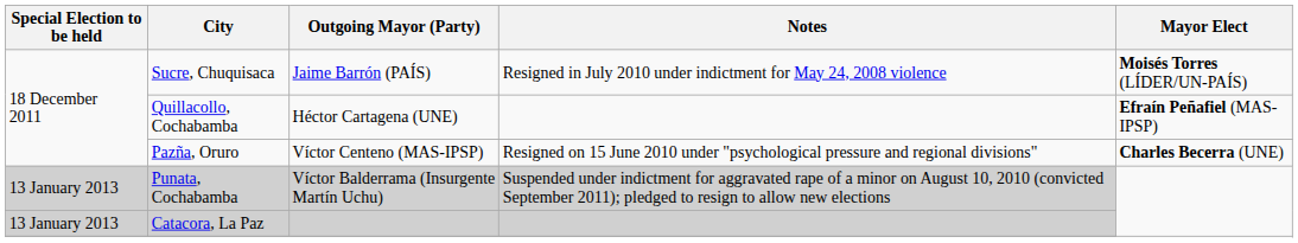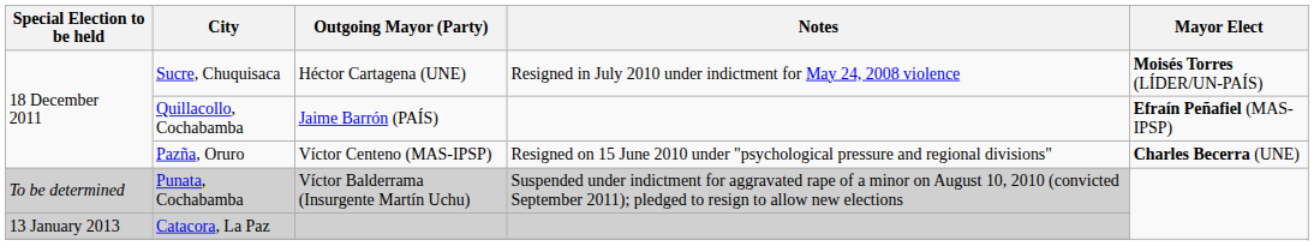 <table class = "wikitable">
 <tr>
 <th>Special Election to be held</th>
 <th>City</th>
 <th>Outgoing Mayor (Party)</th>
 <th>Notes</th>
 <th>Mayor Elect</th>
 </tr>
 <tr>
 <td rowspan="3">18 December<br>2011</td>
 <td><a href='#'>Sucre</a>, Chuquisaca</td>
-<td><a href='#'>Jaime Barrón</a> (PAÍS)</td>
+<td>Héctor Cartagena (UNE)</td>
 <td>Resigned in July 2010 under indictment for <a href='#'>May 24, 2008 violence</a></td>
 <td><strong>Moisés Torres</strong> (LÍDER/UN-PAÍS)</td>
 </tr>
 <tr>
 <td><a href='#'>Quillacollo</a>, Cochabamba</td>
-<td>Héctor Cartagena (UNE)</td>
+<td><a href='#'>Jaime Barrón</a> (PAÍS)</td>
 <td></td>
 <td><strong>Efraín Peñafiel</strong> (MAS-IPSP)</td>
 </tr>
 <tr>
 <td><a href='#'>Pazña</a>, Oruro</td>
 <td>Víctor Centeno (MAS-IPSP)</td>
 <td>Resigned on 15 June 2010 under "psychological pressure and regional divisions"</td>
 <td><strong>Charles Becerra</strong> (UNE)</td>
 </tr>
 <tr style="background:#D0D0D0">
-<td>13 January 2013</td>
+<td><em>To be determined</em></td>
 <td><a href='#'>Punata</a>, Cochabamba</td>
 <td>Víctor Balderrama (Insurgente Martín Uchu)</td>
 <td>Suspended under indictment for aggravated rape of a minor on August 10, 2010 (convicted September 2011); pledged to resign to allow new elections</td>
 </tr>
 <tr style="background: #D0D0D0">
 <td>13 January 2013</td>
 <td><a href='#'>Catacora</a>, La Paz</td>
 <td></td>
 <td></td>
 </tr>
 <tr>
 </tr>
 </table>
